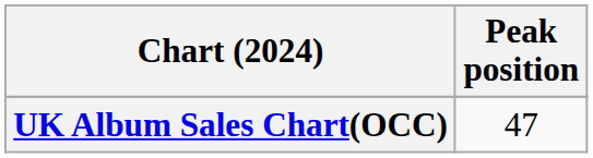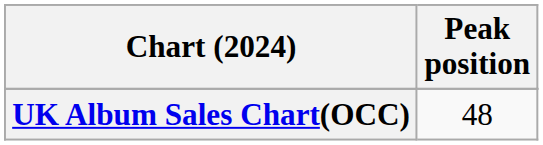 <table class="wikitable sortable plainrowheaders">
 <tr>
 <th scope="col">Chart (2024)</th>
 <th scope="col">Peak<br>position</th>
 </tr>
 <tr>
 </tr>
 <tr>
 </tr>
 <tr>
 <th scope="row"><a href='#'>UK Album Sales Chart</a>(OCC)</th>
-<td align="center">47</td>
+<td align="center">48</td>
 </tr>
 </table>
